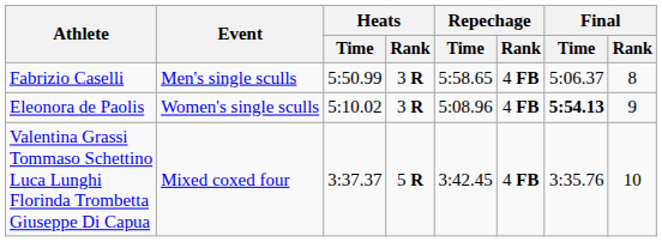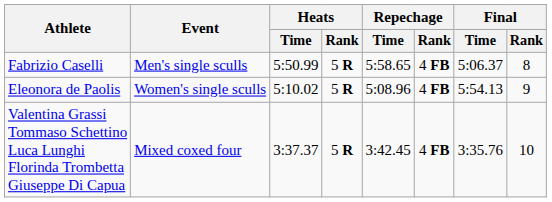 <table class="wikitable" style="font-size:90%">
 <tr>
 <th rowspan=2>Athlete</th>
 <th rowspan=2>Event</th>
 <th colspan=2>Heats</th>
 <th colspan=2>Repechage</th>
 <th colspan=2>Final</th>
 </tr>
 <tr style="font-size:95%">
 <th>Time</th>
 <th>Rank</th>
 <th>Time</th>
 <th>Rank</th>
 <th>Time</th>
 <th>Rank</th>
 </tr>
 <tr align=center>
 <td align=left><a href='#'>Fabrizio Caselli</a></td>
 <td align=left><a href='#'>Men's single sculls</a></td>
 <td>5:50.99</td>
-<td>3 <strong>R</strong></td>
+<td>5 <strong>R</strong></td>
 <td>5:58.65</td>
 <td>4 <strong>FB</strong></td>
 <td>5:06.37</td>
 <td>8</td>
 </tr>
 <tr align=center>
 <td align=left><a href='#'>Eleonora de Paolis</a></td>
 <td align=left><a href='#'>Women's single sculls</a></td>
 <td>5:10.02</td>
-<td>3 <strong>R</strong></td>
+<td>5 <strong>R</strong></td>
 <td>5:08.96</td>
 <td>4 <strong>FB</strong></td>
-<td><strong>5:54.13</strong></td>
+<td>5:54.13</td>
 <td>9</td>
 </tr>
 <tr align=center>
 <td align=left><a href='#'>Valentina Grassi</a><br><a href='#'>Tommaso Schettino</a><br><a href='#'>Luca Lunghi</a><br><a href='#'>Florinda Trombetta</a><br><a href='#'>Giuseppe Di Capua</a></td>
 <td align=left><a href='#'>Mixed coxed four</a></td>
 <td>3:37.37</td>
 <td>5 <strong>R</strong></td>
 <td>3:42.45</td>
 <td>4 <strong>FB</strong></td>
 <td>3:35.76</td>
 <td>10</td>
 </tr>
 </table>
